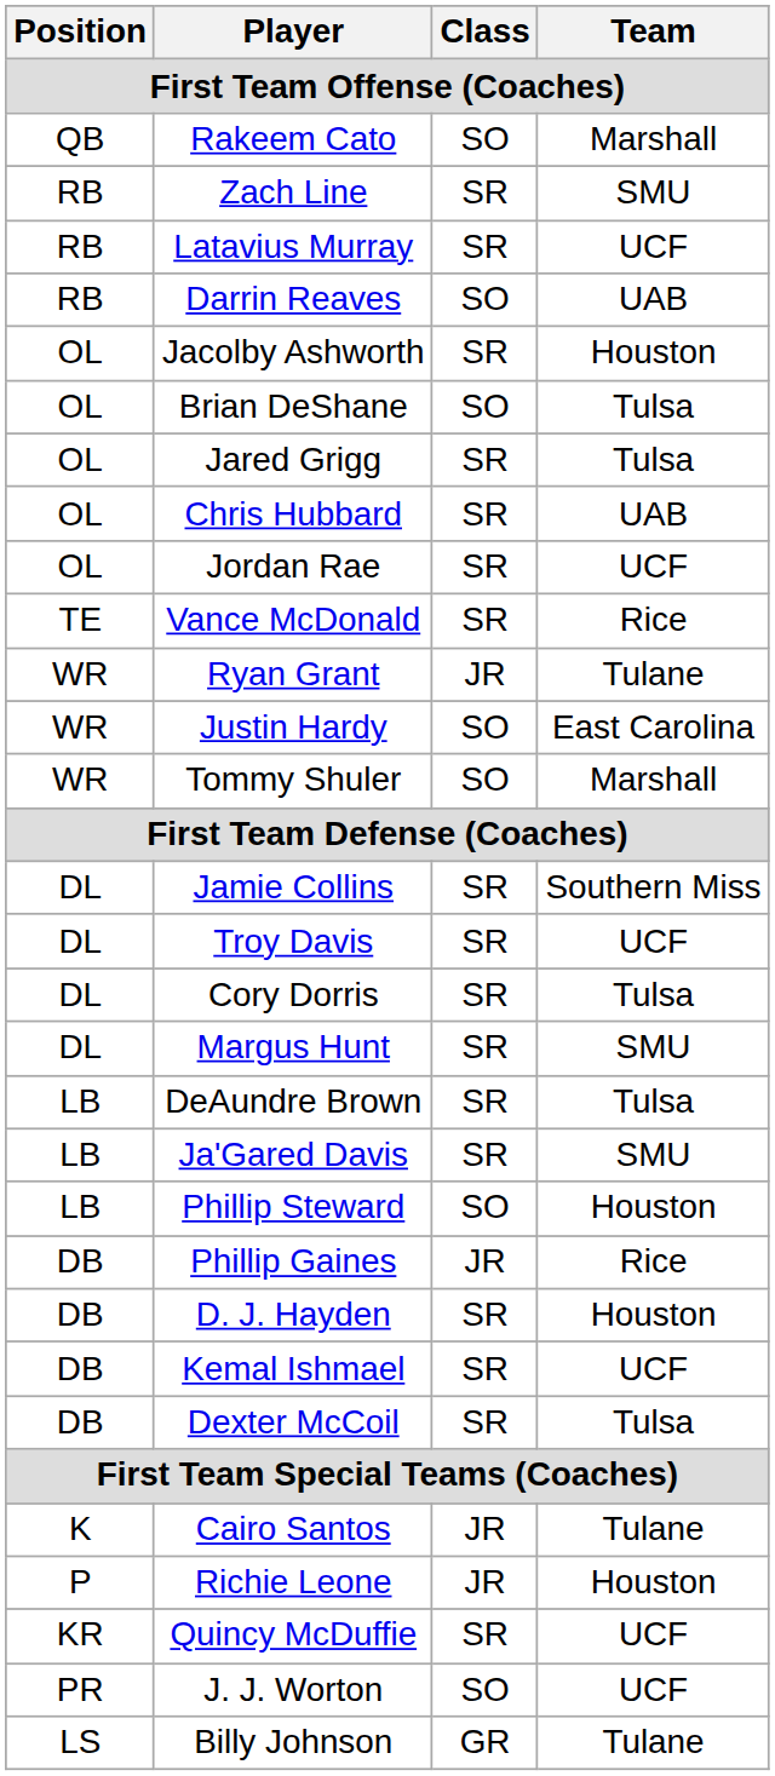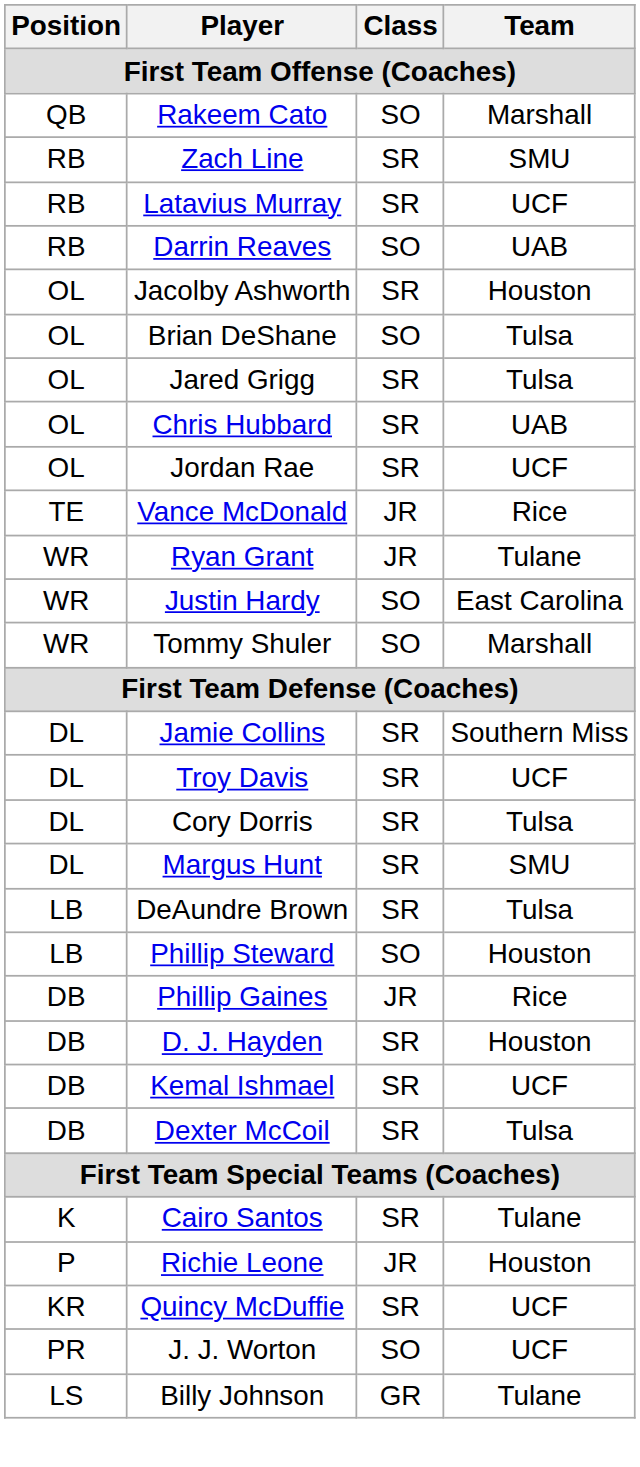 <table class="wikitable sortable">
 <tr>
 <th>Position</th>
 <th>Player</th>
 <th>Class</th>
 <th>Team</th>
 </tr>
 <tr>
 <td colspan="4" style="text-align:center; background:#ddd;"><strong>First Team Offense (Coaches)</strong></td>
 </tr>
 <tr style="text-align:center;">
 <td style="background:white">QB</td>
 <td style="background:white"><a href='#'>Rakeem Cato</a></td>
 <td style="background:white">SO</td>
 <td style="background:white">Marshall</td>
 </tr>
 <tr style="text-align:center;">
 <td style="background:white">RB</td>
 <td style="background:white"><a href='#'>Zach Line</a></td>
 <td style="background:white">SR</td>
 <td style="background:white">SMU</td>
 </tr>
 <tr style="text-align:center;">
 <td style="background:white">RB</td>
 <td style="background:white"><a href='#'>Latavius Murray</a></td>
 <td style="background:white">SR</td>
 <td style="background:white">UCF</td>
 </tr>
 <tr style="text-align:center;">
 <td style="background:white">RB</td>
 <td style="background:white"><a href='#'>Darrin Reaves</a></td>
 <td style="background:white">SO</td>
 <td style="background:white">UAB</td>
 </tr>
 <tr style="text-align:center;">
 <td style="background:white">OL</td>
 <td style="background:white">Jacolby Ashworth</td>
 <td style="background:white">SR</td>
 <td style="background:white">Houston</td>
 </tr>
 <tr style="text-align:center;">
 <td style="background:white">OL</td>
 <td style="background:white">Brian DeShane</td>
 <td style="background:white">SO</td>
 <td style="background:white">Tulsa</td>
 </tr>
 <tr style="text-align:center;">
 <td style="background:white">OL</td>
 <td style="background:white">Jared Grigg</td>
 <td style="background:white">SR</td>
 <td style="background:white">Tulsa</td>
 </tr>
 <tr style="text-align:center;">
 <td style="background:white">OL</td>
 <td style="background:white"><a href='#'>Chris Hubbard</a></td>
 <td style="background:white">SR</td>
 <td style="background:white">UAB</td>
 </tr>
 <tr style="text-align:center;">
 <td style="background:white">OL</td>
 <td style="background:white">Jordan Rae</td>
 <td style="background:white">SR</td>
 <td style="background:white">UCF</td>
 </tr>
 <tr style="text-align:center;">
 <td style="background:white">TE</td>
 <td style="background:white"><a href='#'>Vance McDonald</a></td>
-<td style="background:white">SR</td>
+<td style="background:white">JR</td>
 <td style="background:white">Rice</td>
 </tr>
 <tr style="text-align:center;">
 <td style="background:white">WR</td>
 <td style="background:white"><a href='#'>Ryan Grant</a></td>
 <td style="background:white">JR</td>
 <td style="background:white">Tulane</td>
 </tr>
 <tr style="text-align:center;">
 <td style="background:white">WR</td>
 <td style="background:white"><a href='#'>Justin Hardy</a></td>
 <td style="background:white">SO</td>
 <td style="background:white">East Carolina</td>
 </tr>
 <tr style="text-align:center;">
 <td style="background:white">WR</td>
 <td style="background:white">Tommy Shuler</td>
 <td style="background:white">SO</td>
 <td style="background:white">Marshall</td>
 </tr>
 <tr>
 <td colspan="4" style="text-align:center; background:#ddd;"><strong>First Team Defense (Coaches)</strong></td>
 </tr>
 <tr style="text-align:center;">
 <td style="background:white">DL</td>
 <td style="background:white"><a href='#'>Jamie Collins</a></td>
 <td style="background:white">SR</td>
 <td style="background:white">Southern Miss</td>
 </tr>
 <tr style="text-align:center;">
 <td style="background:white">DL</td>
 <td style="background:white"><a href='#'>Troy Davis</a></td>
 <td style="background:white">SR</td>
 <td style="background:white">UCF</td>
 </tr>
 <tr style="text-align:center;">
 <td style="background:white">DL</td>
 <td style="background:white">Cory Dorris</td>
 <td style="background:white">SR</td>
 <td style="background:white">Tulsa</td>
 </tr>
 <tr style="text-align:center;">
 <td style="background:white">DL</td>
 <td style="background:white"><a href='#'>Margus Hunt</a></td>
 <td style="background:white">SR</td>
 <td style="background:white">SMU</td>
 </tr>
 <tr style="text-align:center;">
 <td style="background:white">LB</td>
 <td style="background:white">DeAundre Brown</td>
 <td style="background:white">SR</td>
 <td style="background:white">Tulsa</td>
 </tr>
 <tr style="text-align:center;">
 <td style="background:white">LB</td>
-<td style="background:white"><a href='#'>Ja'Gared Davis</a></td>
-<td style="background:white">SR</td>
-<td style="background:white">SMU</td>
-</tr>
-<tr style="text-align:center;">
-<td style="background:white">LB</td>
 <td style="background:white"><a href='#'>Phillip Steward</a></td>
 <td style="background:white">SO</td>
 <td style="background:white">Houston</td>
 </tr>
 <tr style="text-align:center;">
 <td style="background:white">DB</td>
 <td style="background:white"><a href='#'>Phillip Gaines</a></td>
 <td style="background:white">JR</td>
 <td style="background:white">Rice</td>
 </tr>
 <tr style="text-align:center;">
 <td style="background:white">DB</td>
 <td style="background:white"><a href='#'>D. J. Hayden</a></td>
 <td style="background:white">SR</td>
 <td style="background:white">Houston</td>
 </tr>
 <tr style="text-align:center;">
 <td style="background:white">DB</td>
 <td style="background:white"><a href='#'>Kemal Ishmael</a></td>
 <td style="background:white">SR</td>
 <td style="background:white">UCF</td>
 </tr>
 <tr style="text-align:center;">
 <td style="background:white">DB</td>
 <td style="background:white"><a href='#'>Dexter McCoil</a></td>
 <td style="background:white">SR</td>
 <td style="background:white">Tulsa</td>
 </tr>
 <tr>
 <td colspan="4" style="text-align:center; background:#ddd;"><strong>First Team Special Teams (Coaches)</strong></td>
 </tr>
 <tr style="text-align:center;">
 <td style="background:white">K</td>
 <td style="background:white"><a href='#'>Cairo Santos</a></td>
-<td style="background:white">JR</td>
+<td style="background:white">SR</td>
 <td style="background:white">Tulane</td>
 </tr>
 <tr style="text-align:center;">
 <td style="background:white">P</td>
 <td style="background:white"><a href='#'>Richie Leone</a></td>
 <td style="background:white">JR</td>
 <td style="background:white">Houston</td>
 </tr>
 <tr style="text-align:center;">
 <td style="background:white">KR</td>
 <td style="background:white"><a href='#'>Quincy McDuffie</a></td>
 <td style="background:white">SR</td>
 <td style="background:white">UCF</td>
 </tr>
 <tr style="text-align:center;">
 <td style="background:white">PR</td>
 <td style="background:white">J. J. Worton</td>
 <td style="background:white">SO</td>
 <td style="background:white">UCF</td>
 </tr>
 <tr style="text-align:center;">
 <td style="background:white">LS</td>
 <td style="background:white">Billy Johnson</td>
 <td style="background:white">GR</td>
 <td style="background:white">Tulane</td>
 </tr>
 </table>
